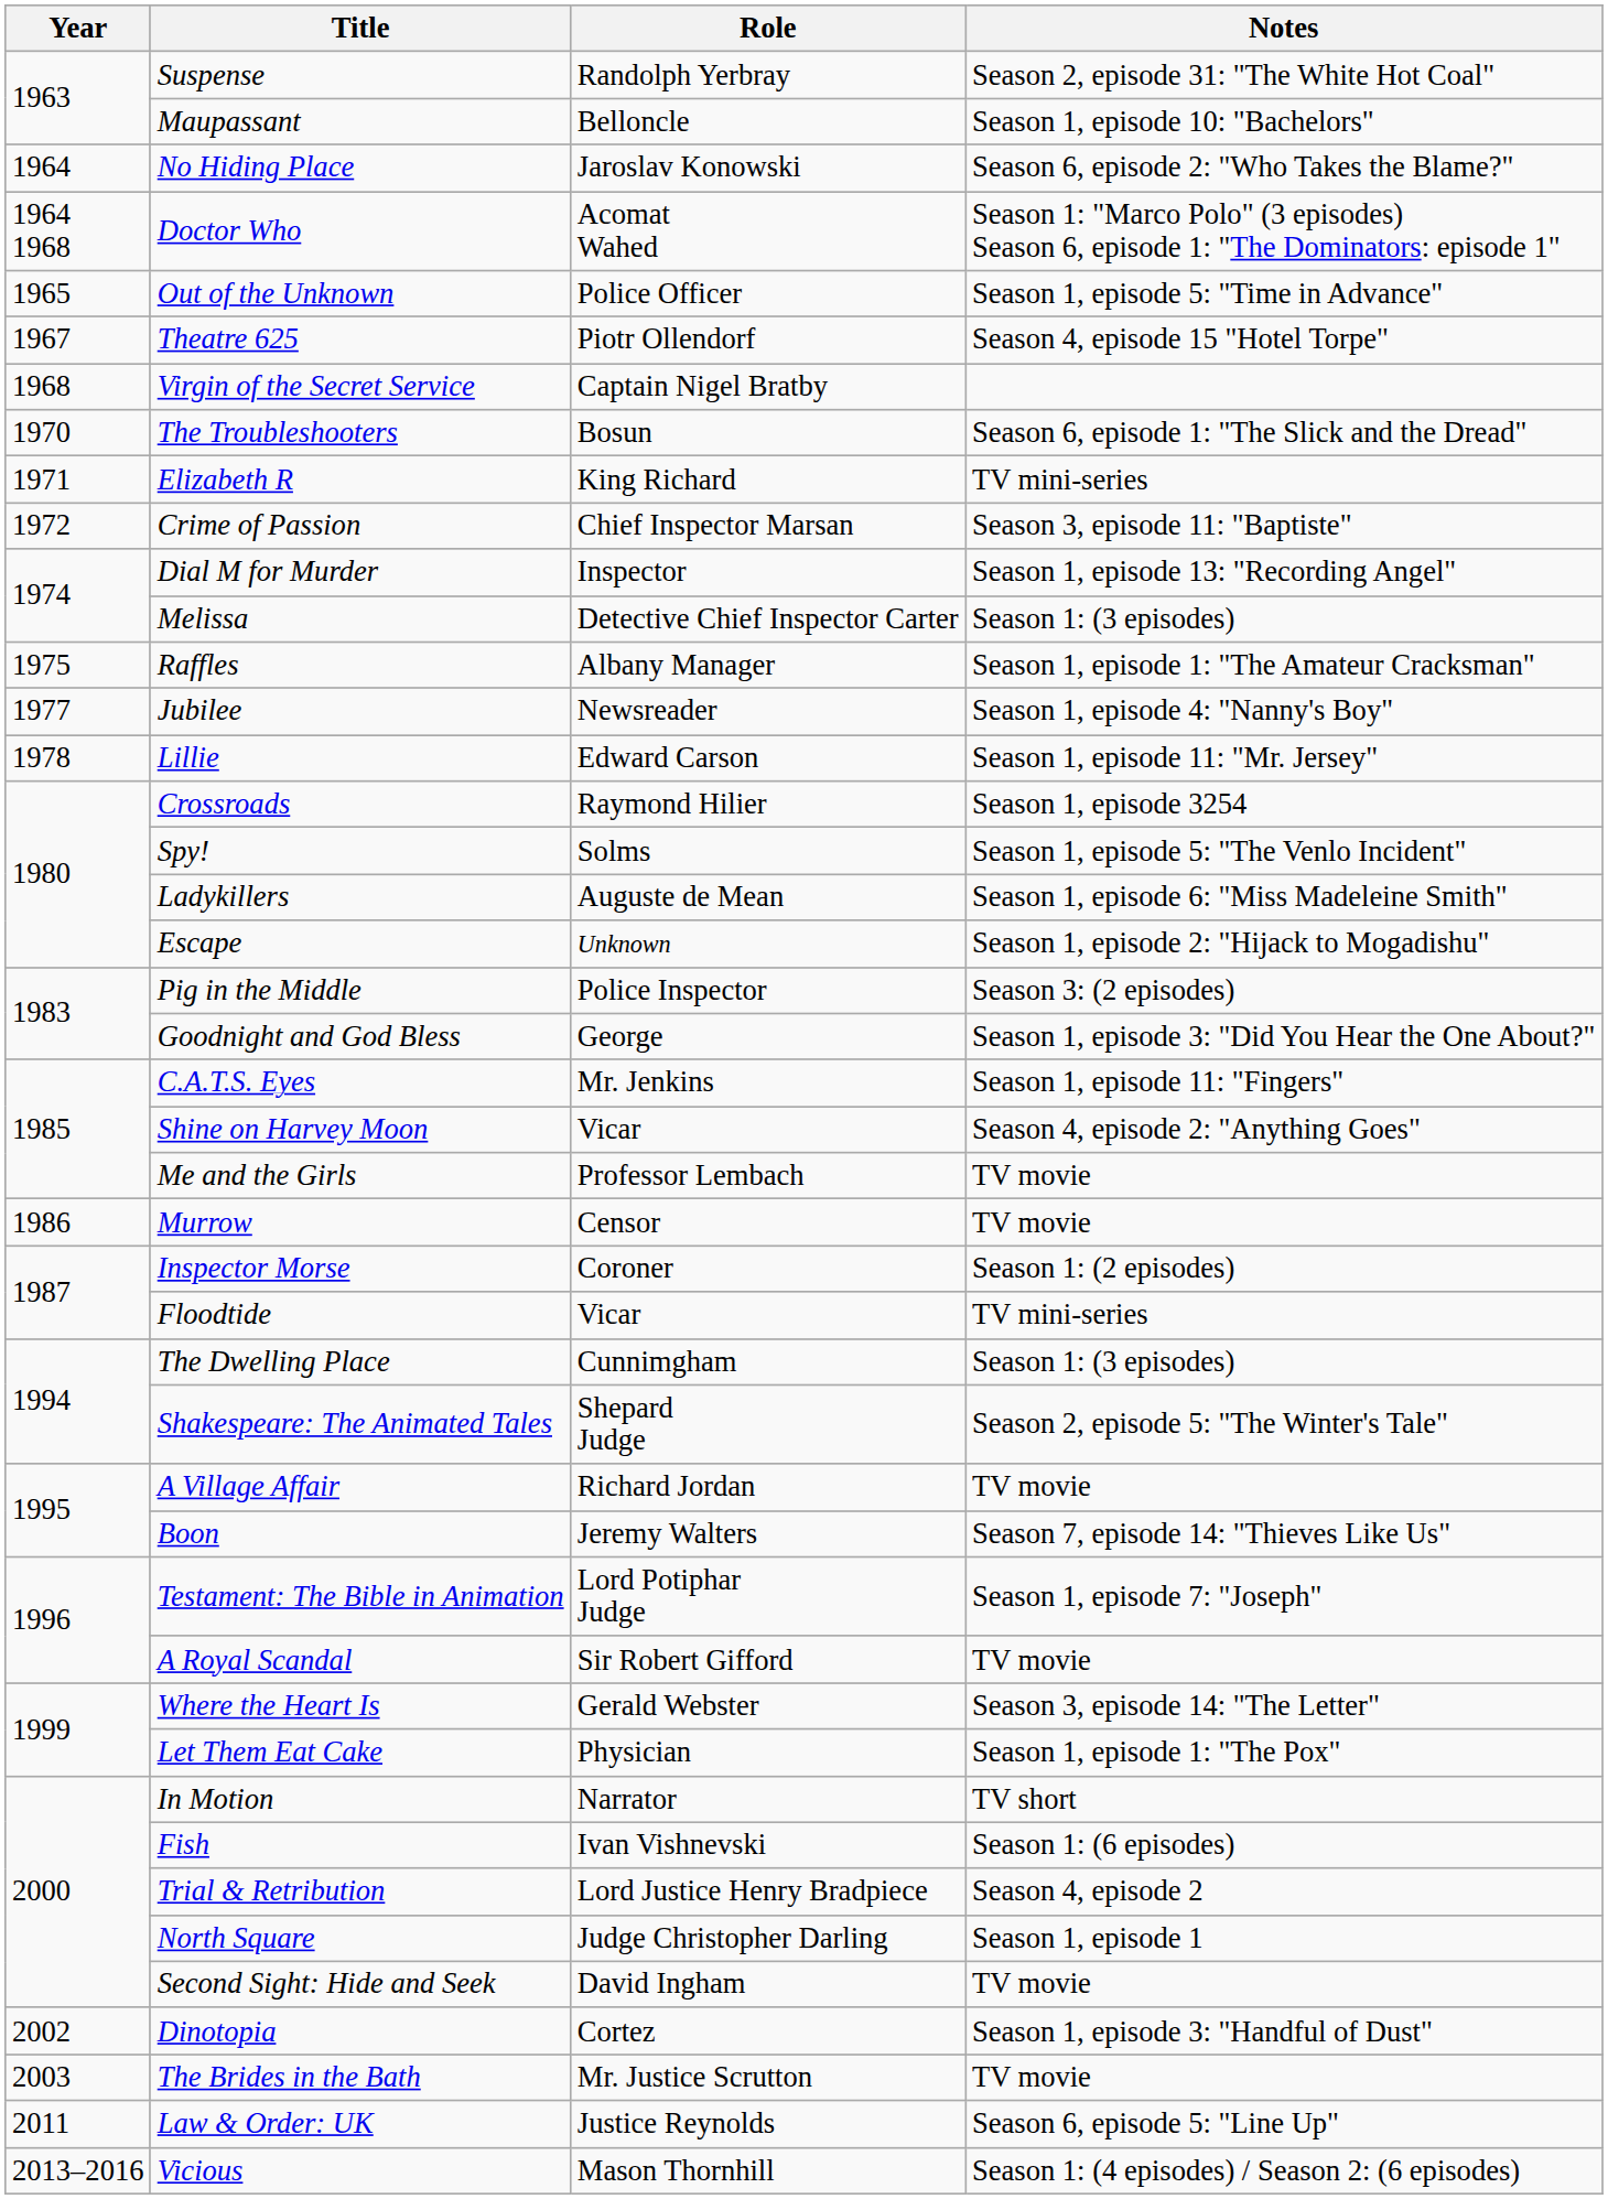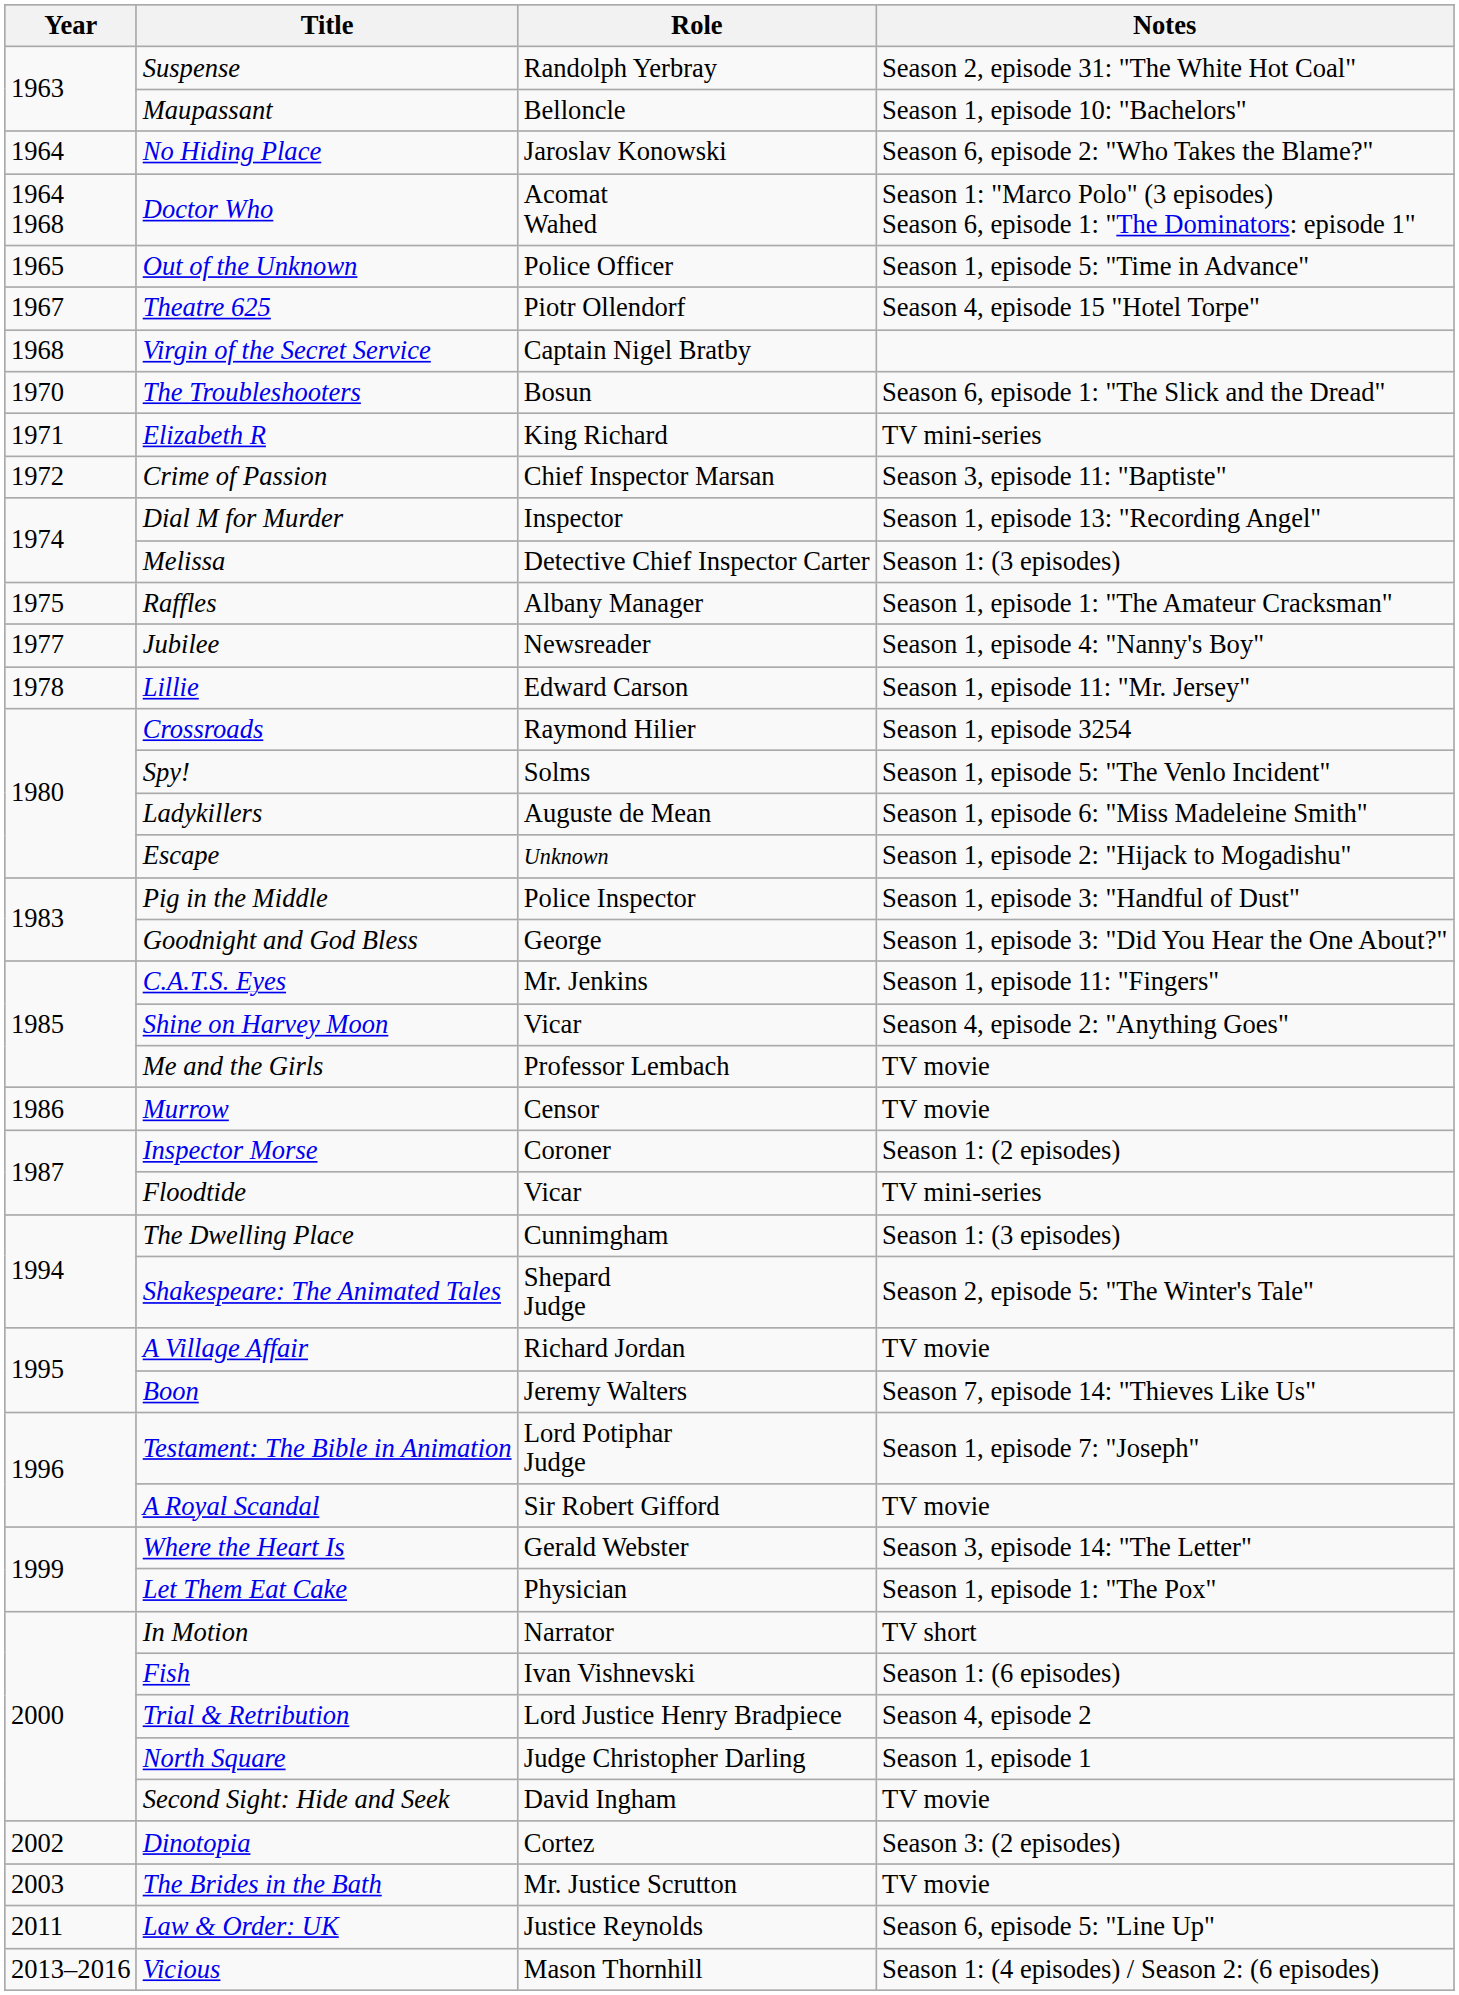 <table class="wikitable sortable jquery-tablesorter">
 <tr>
 <th>Year</th>
 <th>Title</th>
 <th>Role</th>
 <th>Notes</th>
 </tr>
 <tr>
 <td rowspan="2">1963</td>
 <td><em>Suspense</em></td>
 <td>Randolph Yerbray</td>
 <td>Season 2, episode 31: "The White Hot Coal"</td>
 </tr>
 <tr>
 <td><em>Maupassant</em></td>
 <td>Belloncle</td>
 <td>Season 1, episode 10: "Bachelors"</td>
 </tr>
 <tr>
 <td>1964</td>
 <td><em><a href='#'>No Hiding Place</a></em></td>
 <td>Jaroslav Konowski</td>
 <td>Season 6, episode 2: "Who Takes the Blame?"</td>
 </tr>
 <tr>
 <td>1964<br>1968</td>
 <td><em><a href='#'>Doctor Who</a></em></td>
 <td>Acomat<br>Wahed</td>
 <td>Season 1: "Marco Polo" (3 episodes)<br>Season 6, episode 1: "<a href='#'>The Dominators</a>: episode 1"</td>
 </tr>
 <tr>
 <td>1965</td>
 <td><em><a href='#'>Out of the Unknown</a></em></td>
 <td>Police Officer</td>
 <td>Season 1, episode 5: "Time in Advance"</td>
 </tr>
 <tr>
 <td>1967</td>
 <td><em><a href='#'>Theatre 625</a></em></td>
 <td>Piotr Ollendorf</td>
 <td>Season 4, episode 15 "Hotel Torpe"</td>
 </tr>
 <tr>
 <td>1968</td>
 <td><em><a href='#'>Virgin of the Secret Service</a></em></td>
 <td>Captain Nigel Bratby</td>
 <td></td>
 </tr>
 <tr>
 <td>1970</td>
 <td><em><a href='#'>The Troubleshooters</a></em></td>
 <td>Bosun</td>
 <td>Season 6, episode 1: "The Slick and the Dread"</td>
 </tr>
 <tr>
 <td>1971</td>
 <td><em><a href='#'>Elizabeth R</a></em></td>
 <td>King Richard</td>
 <td>TV mini-series</td>
 </tr>
 <tr>
 <td>1972</td>
 <td><em>Crime of Passion</em></td>
 <td>Chief Inspector Marsan</td>
 <td>Season 3, episode 11: "Baptiste"</td>
 </tr>
 <tr>
 <td rowspan="2">1974</td>
 <td><em>Dial M for Murder</em></td>
 <td>Inspector</td>
 <td>Season 1, episode 13: "Recording Angel"</td>
 </tr>
 <tr>
 <td><em>Melissa</em></td>
 <td>Detective Chief Inspector Carter</td>
 <td>Season 1: (3 episodes)</td>
 </tr>
 <tr>
 <td>1975</td>
 <td><em>Raffles</em></td>
 <td>Albany Manager</td>
 <td>Season 1, episode 1: "The Amateur Cracksman"</td>
 </tr>
 <tr>
 <td>1977</td>
 <td><em>Jubilee</em></td>
 <td>Newsreader</td>
 <td>Season 1, episode 4: "Nanny's Boy"</td>
 </tr>
 <tr>
 <td>1978</td>
 <td><em><a href='#'>Lillie</a></em></td>
 <td>Edward Carson</td>
 <td>Season 1, episode 11: "Mr. Jersey"</td>
 </tr>
 <tr>
 <td rowspan="4">1980</td>
 <td><em><a href='#'>Crossroads</a></em></td>
 <td>Raymond Hilier</td>
 <td>Season 1, episode 3254</td>
 </tr>
 <tr>
 <td><em>Spy!</em></td>
 <td>Solms</td>
 <td>Season 1, episode 5: "The Venlo Incident"</td>
 </tr>
 <tr>
 <td><em>Ladykillers</em></td>
 <td>Auguste de Mean</td>
 <td>Season 1, episode 6: "Miss Madeleine Smith"</td>
 </tr>
 <tr>
 <td><em>Escape</em></td>
 <td><small><em>Unknown</em></small></td>
 <td>Season 1, episode 2: "Hijack to Mogadishu"</td>
 </tr>
 <tr>
 <td rowspan="2">1983</td>
 <td><em>Pig in the Middle</em></td>
 <td>Police Inspector</td>
-<td>Season 3: (2 episodes)</td>
+<td>Season 1, episode 3: "Handful of Dust"</td>
 </tr>
 <tr>
 <td><em>Goodnight and God Bless</em></td>
 <td>George</td>
 <td>Season 1, episode 3: "Did You Hear the One About?"</td>
 </tr>
 <tr>
 <td rowspan="3">1985</td>
 <td><em><a href='#'>C.A.T.S. Eyes</a></em></td>
 <td>Mr. Jenkins</td>
 <td>Season 1, episode 11: "Fingers"</td>
 </tr>
 <tr>
 <td><em><a href='#'>Shine on Harvey Moon</a></em></td>
 <td>Vicar</td>
 <td>Season 4, episode 2: "Anything Goes"</td>
 </tr>
 <tr>
 <td><em>Me and the Girls</em></td>
 <td>Professor Lembach</td>
 <td>TV movie</td>
 </tr>
 <tr>
 <td>1986</td>
 <td><em><a href='#'>Murrow</a></em></td>
 <td>Censor</td>
 <td>TV movie</td>
 </tr>
 <tr>
 <td rowspan="2">1987</td>
 <td><a href='#'><em>Inspector Morse</em></a></td>
 <td>Coroner</td>
 <td>Season 1: (2 episodes)</td>
 </tr>
 <tr>
 <td><em>Floodtide</em></td>
 <td>Vicar</td>
 <td>TV mini-series</td>
 </tr>
 <tr>
 <td rowspan="2">1994</td>
 <td><em>The Dwelling Place</em></td>
 <td>Cunnimgham</td>
 <td>Season 1: (3 episodes)</td>
 </tr>
 <tr>
 <td><em><a href='#'>Shakespeare: The Animated Tales</a></em></td>
 <td>Shepard<br>Judge</td>
 <td>Season 2, episode 5: "The Winter's Tale"</td>
 </tr>
 <tr>
 <td rowspan="2">1995</td>
 <td><em><a href='#'>A Village Affair</a></em></td>
 <td>Richard Jordan</td>
 <td>TV movie</td>
 </tr>
 <tr>
 <td><em><a href='#'>Boon</a></em></td>
 <td>Jeremy Walters</td>
 <td>Season 7, episode 14: "Thieves Like Us"</td>
 </tr>
 <tr>
 <td rowspan="2">1996</td>
 <td><em><a href='#'>Testament: The Bible in Animation</a></em></td>
 <td>Lord Potiphar<br>Judge</td>
 <td>Season 1, episode 7: "Joseph"</td>
 </tr>
 <tr>
 <td><em><a href='#'>A Royal Scandal</a></em></td>
 <td>Sir Robert Gifford</td>
 <td>TV movie</td>
 </tr>
 <tr>
 <td rowspan="2">1999</td>
 <td><em><a href='#'>Where the Heart Is</a></em></td>
 <td>Gerald Webster</td>
 <td>Season 3, episode 14: "The Letter"</td>
 </tr>
 <tr>
 <td><em><a href='#'>Let Them Eat Cake</a></em></td>
 <td>Physician</td>
 <td>Season 1, episode 1: "The Pox"</td>
 </tr>
 <tr>
 <td rowspan="5">2000</td>
 <td><em>In Motion</em></td>
 <td>Narrator</td>
 <td>TV short</td>
 </tr>
 <tr>
 <td><em><a href='#'>Fish</a></em></td>
 <td>Ivan Vishnevski</td>
 <td>Season 1: (6 episodes)</td>
 </tr>
 <tr>
 <td><em><a href='#'>Trial & Retribution</a></em></td>
 <td>Lord Justice Henry Bradpiece</td>
 <td>Season 4, episode 2</td>
 </tr>
 <tr>
 <td><em><a href='#'>North Square</a></em></td>
 <td>Judge Christopher Darling</td>
 <td>Season 1, episode 1</td>
 </tr>
 <tr>
 <td><em>Second Sight: Hide and Seek</em></td>
 <td>David Ingham</td>
 <td>TV movie</td>
 </tr>
 <tr>
 <td>2002</td>
 <td><em><a href='#'>Dinotopia</a></em></td>
 <td>Cortez</td>
-<td>Season 1, episode 3: "Handful of Dust"</td>
+<td>Season 3: (2 episodes)</td>
 </tr>
 <tr>
 <td>2003</td>
 <td><em><a href='#'>The Brides in the Bath</a></em></td>
 <td>Mr. Justice Scrutton</td>
 <td>TV movie</td>
 </tr>
 <tr>
 <td>2011</td>
 <td><em><a href='#'>Law & Order: UK</a></em></td>
 <td>Justice Reynolds</td>
 <td>Season 6, episode 5: "Line Up"</td>
 </tr>
 <tr>
 <td>2013–2016</td>
 <td><em><a href='#'>Vicious</a></em></td>
 <td>Mason Thornhill</td>
 <td>Season 1: (4 episodes) / Season 2: (6 episodes)</td>
 </tr>
 </table>
